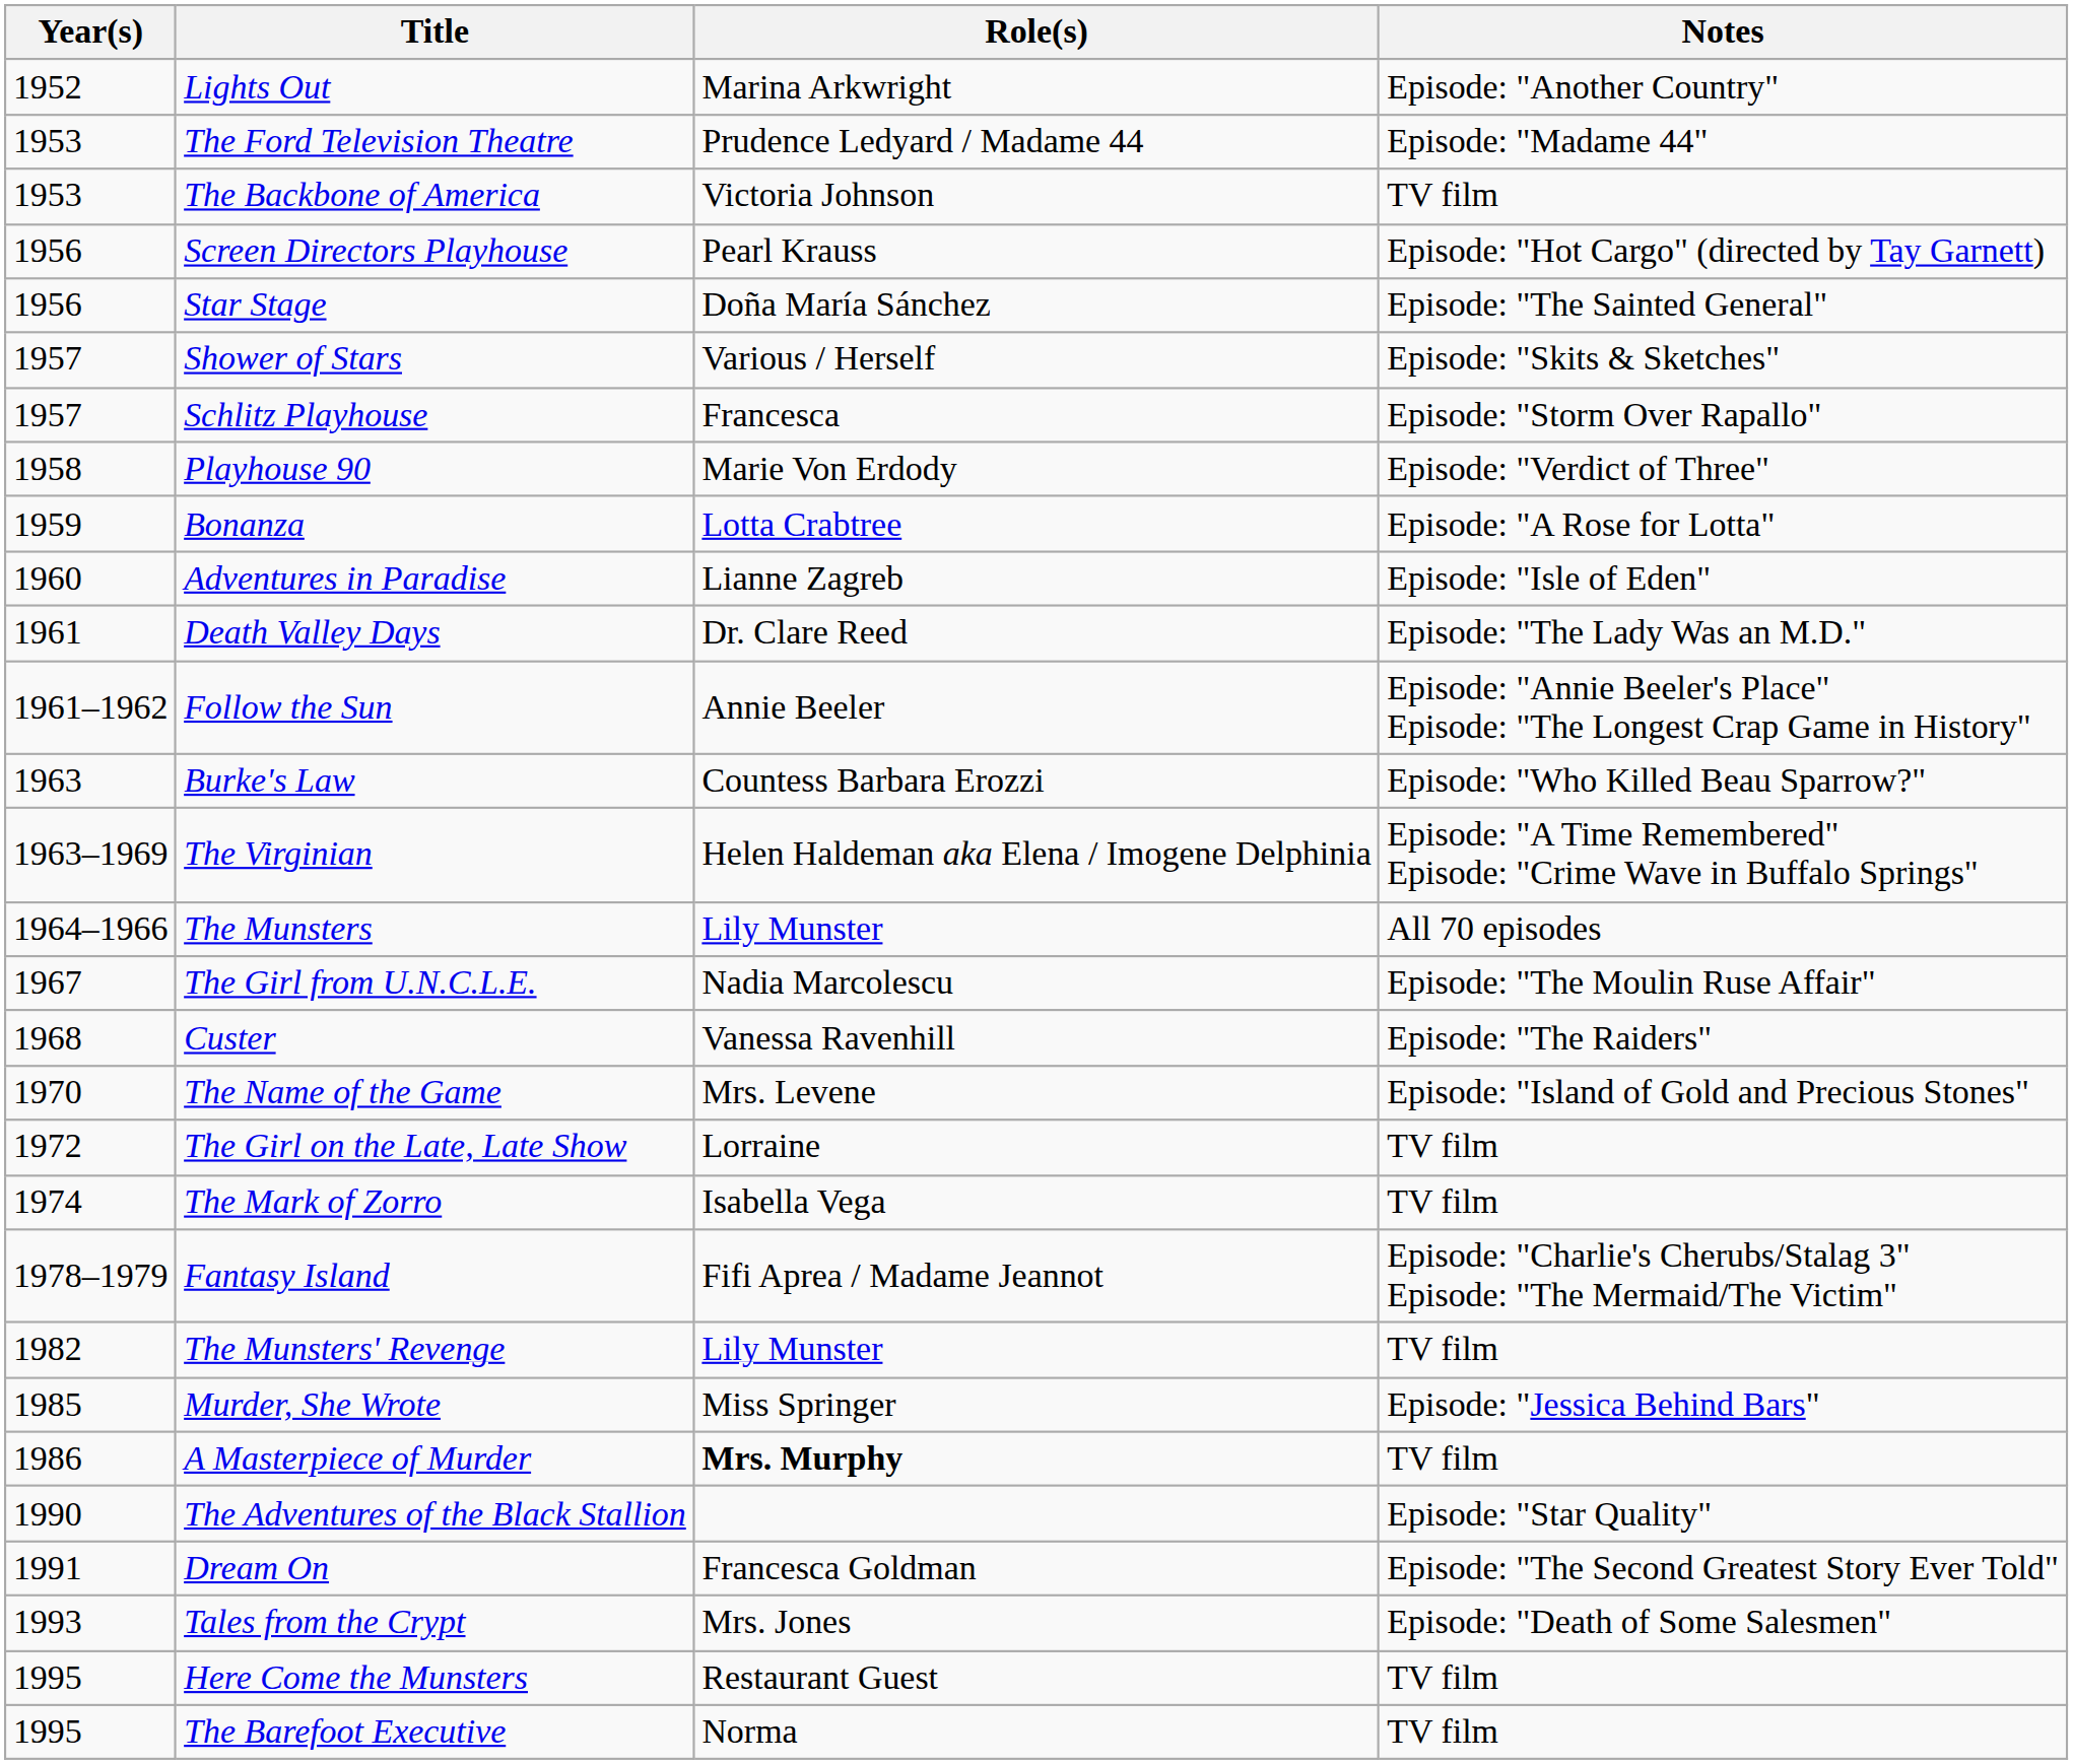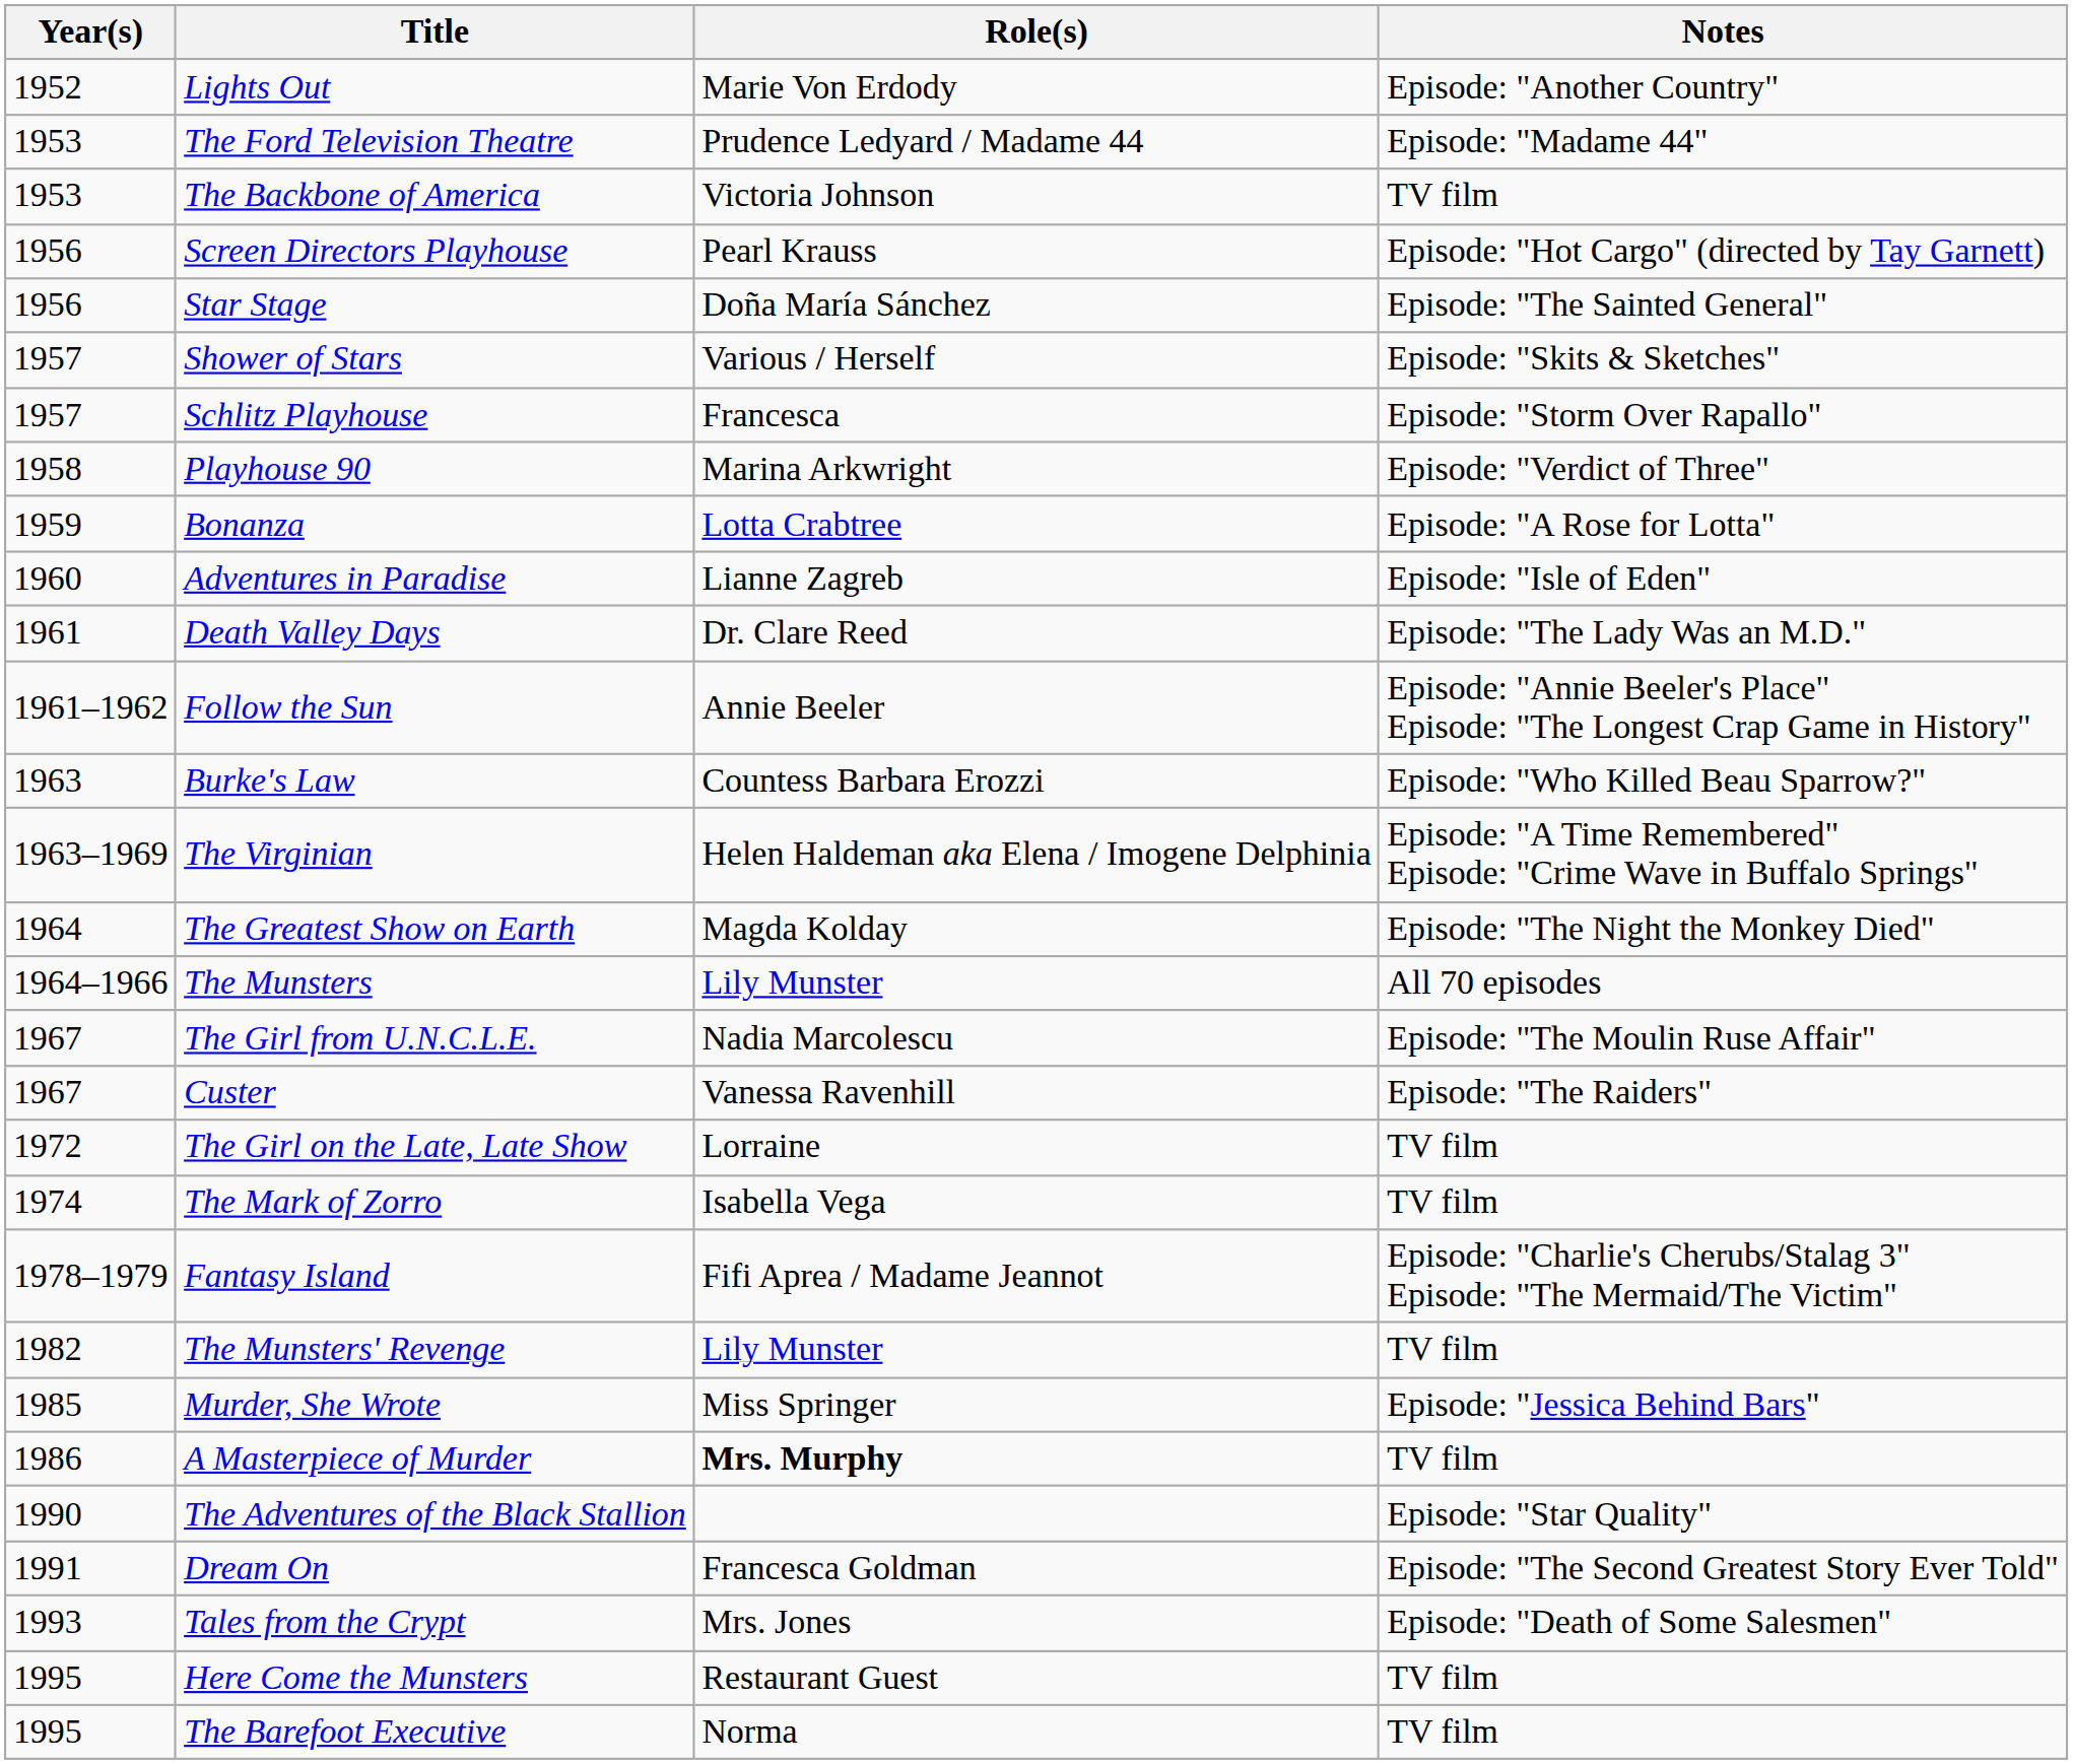 <table class="wikitable sortable">
 <tr>
 <th>Year(s)</th>
 <th>Title</th>
 <th>Role(s)</th>
 <th class="unsortable">Notes</th>
 </tr>
 <tr>
 <td>1952</td>
 <td><em><a href='#'>Lights Out</a></em></td>
-<td>Marina Arkwright</td>
+<td>Marie Von Erdody</td>
 <td>Episode: "Another Country"</td>
 </tr>
 <tr>
 <td>1953</td>
 <td data-sort-value="Ford Television Theatre, The"><em><a href='#'>The Ford Television Theatre</a></em></td>
 <td>Prudence Ledyard / Madame 44</td>
 <td>Episode: "Madame 44"</td>
 </tr>
 <tr>
 <td>1953</td>
 <td data-sort-value="Backbone of America, The"><em><a href='#'>The Backbone of America</a></em></td>
 <td>Victoria Johnson</td>
 <td>TV film</td>
 </tr>
 <tr>
 <td>1956</td>
 <td><em><a href='#'>Screen Directors Playhouse</a></em></td>
 <td>Pearl Krauss</td>
 <td>Episode: "Hot Cargo" (directed by <a href='#'>Tay Garnett</a>)</td>
 </tr>
 <tr>
 <td>1956</td>
 <td><em><a href='#'>Star Stage</a></em></td>
 <td>Doña María Sánchez</td>
 <td>Episode: "The Sainted General"</td>
 </tr>
 <tr>
 <td>1957</td>
 <td><em><a href='#'>Shower of Stars</a></em></td>
 <td>Various / Herself</td>
 <td>Episode: "Skits & Sketches"</td>
 </tr>
 <tr>
 <td>1957</td>
 <td><em><a href='#'>Schlitz Playhouse</a></em></td>
 <td>Francesca</td>
 <td>Episode: "Storm Over Rapallo"</td>
 </tr>
 <tr>
 <td>1958</td>
 <td><em><a href='#'>Playhouse 90</a></em></td>
-<td>Marie Von Erdody</td>
+<td>Marina Arkwright</td>
 <td>Episode: "Verdict of Three"</td>
 </tr>
 <tr>
 <td>1959</td>
 <td><em><a href='#'>Bonanza</a></em></td>
 <td><a href='#'>Lotta Crabtree</a></td>
 <td>Episode: "A Rose for Lotta"</td>
 </tr>
 <tr>
 <td>1960</td>
 <td><em><a href='#'>Adventures in Paradise</a></em></td>
 <td>Lianne Zagreb</td>
 <td>Episode: "Isle of Eden"</td>
 </tr>
 <tr>
 <td>1961</td>
 <td><em><a href='#'>Death Valley Days</a></em></td>
 <td>Dr. Clare Reed</td>
 <td>Episode: "The Lady Was an M.D."</td>
 </tr>
 <tr>
 <td>1961–1962</td>
 <td><em><a href='#'>Follow the Sun</a></em></td>
 <td>Annie Beeler</td>
 <td>Episode: "Annie Beeler's Place"<br>Episode: "The Longest Crap Game in History"</td>
 </tr>
 <tr>
 <td>1963</td>
 <td><em><a href='#'>Burke's Law</a></em></td>
 <td>Countess Barbara Erozzi</td>
 <td>Episode: "Who Killed Beau Sparrow?"</td>
 </tr>
 <tr>
 <td>1963–1969</td>
 <td data-sort-value="Virginian, The"><em><a href='#'>The Virginian</a></em></td>
 <td>Helen Haldeman <em>aka</em> Elena / Imogene Delphinia</td>
 <td>Episode: "A Time Remembered"<br>Episode: "Crime Wave in Buffalo Springs"</td>
 </tr>
 <tr>
+<td>1964</td>
+<td data-sort-value="Greatest Show on Earth, The"><em><a href='#'>The Greatest Show on Earth</a></em></td>
+<td>Magda Kolday</td>
+<td>Episode: "The Night the Monkey Died"</td>
+</tr>
+<tr>
 <td>1964–1966</td>
 <td data-sort-value="Munsters, The"><em><a href='#'>The Munsters</a></em></td>
 <td><a href='#'>Lily Munster</a></td>
 <td>All 70 episodes</td>
 </tr>
 <tr>
 <td>1967</td>
 <td data-sort-value="Girl from U.N.C.L.E., The"><em><a href='#'>The Girl from U.N.C.L.E.</a></em></td>
 <td>Nadia Marcolescu</td>
 <td>Episode: "The Moulin Ruse Affair"</td>
 </tr>
 <tr>
-<td>1968</td>
+<td>1967</td>
 <td><em><a href='#'>Custer</a></em></td>
 <td>Vanessa Ravenhill</td>
 <td>Episode: "The Raiders"</td>
-</tr>
-<tr>
-<td>1970</td>
-<td data-sort-value="Name of the Game, The"><em><a href='#'>The Name of the Game</a></em></td>
-<td>Mrs. Levene</td>
-<td>Episode: "Island of Gold and Precious Stones"</td>
 </tr>
 <tr>
 <td>1972</td>
 <td data-sort-value="Girl on the Late, Late Show, The"><em><a href='#'>The Girl on the Late, Late Show</a></em></td>
 <td>Lorraine</td>
 <td>TV film</td>
 </tr>
 <tr>
 <td>1974</td>
 <td data-sort-value="Mark of Zorro, The"><em><a href='#'>The Mark of Zorro</a></em></td>
 <td>Isabella Vega</td>
 <td>TV film</td>
 </tr>
 <tr>
 <td>1978–1979</td>
 <td><em><a href='#'>Fantasy Island</a></em></td>
 <td>Fifi Aprea / Madame Jeannot</td>
 <td>Episode: "Charlie's Cherubs/Stalag 3"<br>Episode: "The Mermaid/The Victim"</td>
 </tr>
 <tr>
 <td>1982</td>
 <td data-sort-value="Munsters' Revenge, The"><em><a href='#'>The Munsters' Revenge</a></em></td>
 <td><a href='#'>Lily Munster</a></td>
 <td>TV film</td>
 </tr>
 <tr>
 <td>1985</td>
 <td><em><a href='#'>Murder, She Wrote</a></em></td>
 <td>Miss Springer</td>
 <td>Episode: "<a href='#'>Jessica Behind Bars</a>"</td>
 </tr>
 <tr>
 <td>1986</td>
 <td data-sort-value="Masterpiece of Murder, A"><em><a href='#'>A Masterpiece of Murder</a></em></td>
 <td><strong>Mrs. Murphy</strong></td>
 <td>TV film</td>
 </tr>
 <tr>
 <td>1990</td>
 <td data-sort-value="Adventures of the Black Stallion, The"><em><a href='#'>The Adventures of the Black Stallion</a></em></td>
 <td></td>
 <td>Episode: "Star Quality"</td>
 </tr>
 <tr>
 <td>1991</td>
 <td><em><a href='#'>Dream On</a></em></td>
 <td>Francesca Goldman</td>
 <td>Episode: "The Second Greatest Story Ever Told"</td>
 </tr>
 <tr>
 <td>1993</td>
 <td><em><a href='#'>Tales from the Crypt</a></em></td>
 <td>Mrs. Jones</td>
 <td>Episode: "Death of Some Salesmen"</td>
 </tr>
 <tr>
 <td>1995</td>
 <td><em><a href='#'>Here Come the Munsters</a></em></td>
 <td>Restaurant Guest</td>
 <td>TV film</td>
 </tr>
 <tr>
 <td>1995</td>
 <td data-sort-value="Barefoot Executive, The"><em><a href='#'>The Barefoot Executive</a></em></td>
 <td>Norma</td>
 <td>TV film</td>
 </tr>
 </table>
